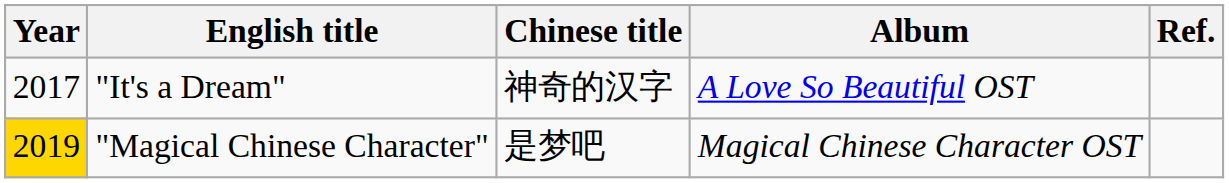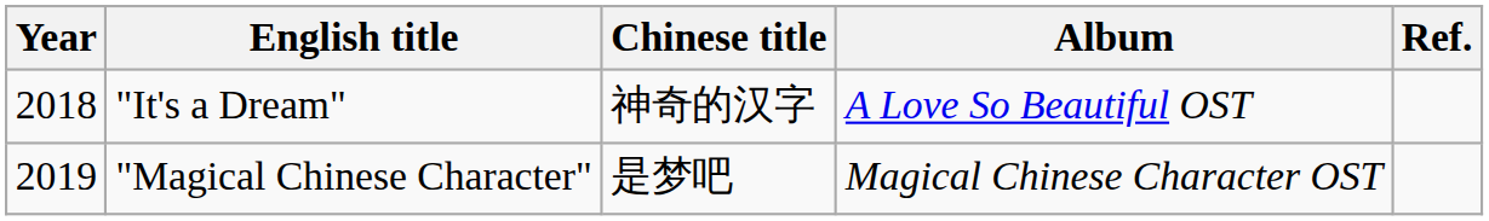 <table class="wikitable">
 <tr>
 <th>Year</th>
 <th>English title</th>
 <th>Chinese title</th>
 <th>Album</th>
 <th>Ref.</th>
 </tr>
 <tr>
-<td>2017</td>
+<td>2018</td>
 <td>"It's a Dream"</td>
 <td>神奇的汉字</td>
 <td><em><a href='#'>A Love So Beautiful</a> OST</em></td>
 <td></td>
 </tr>
 <tr>
-<td style="background: gold;">2019</td>
+<td>2019</td>
 <td>"Magical Chinese Character"</td>
 <td>是梦吧</td>
 <td><em>Magical Chinese Character OST</em></td>
 <td></td>
 </tr>
 </table>
